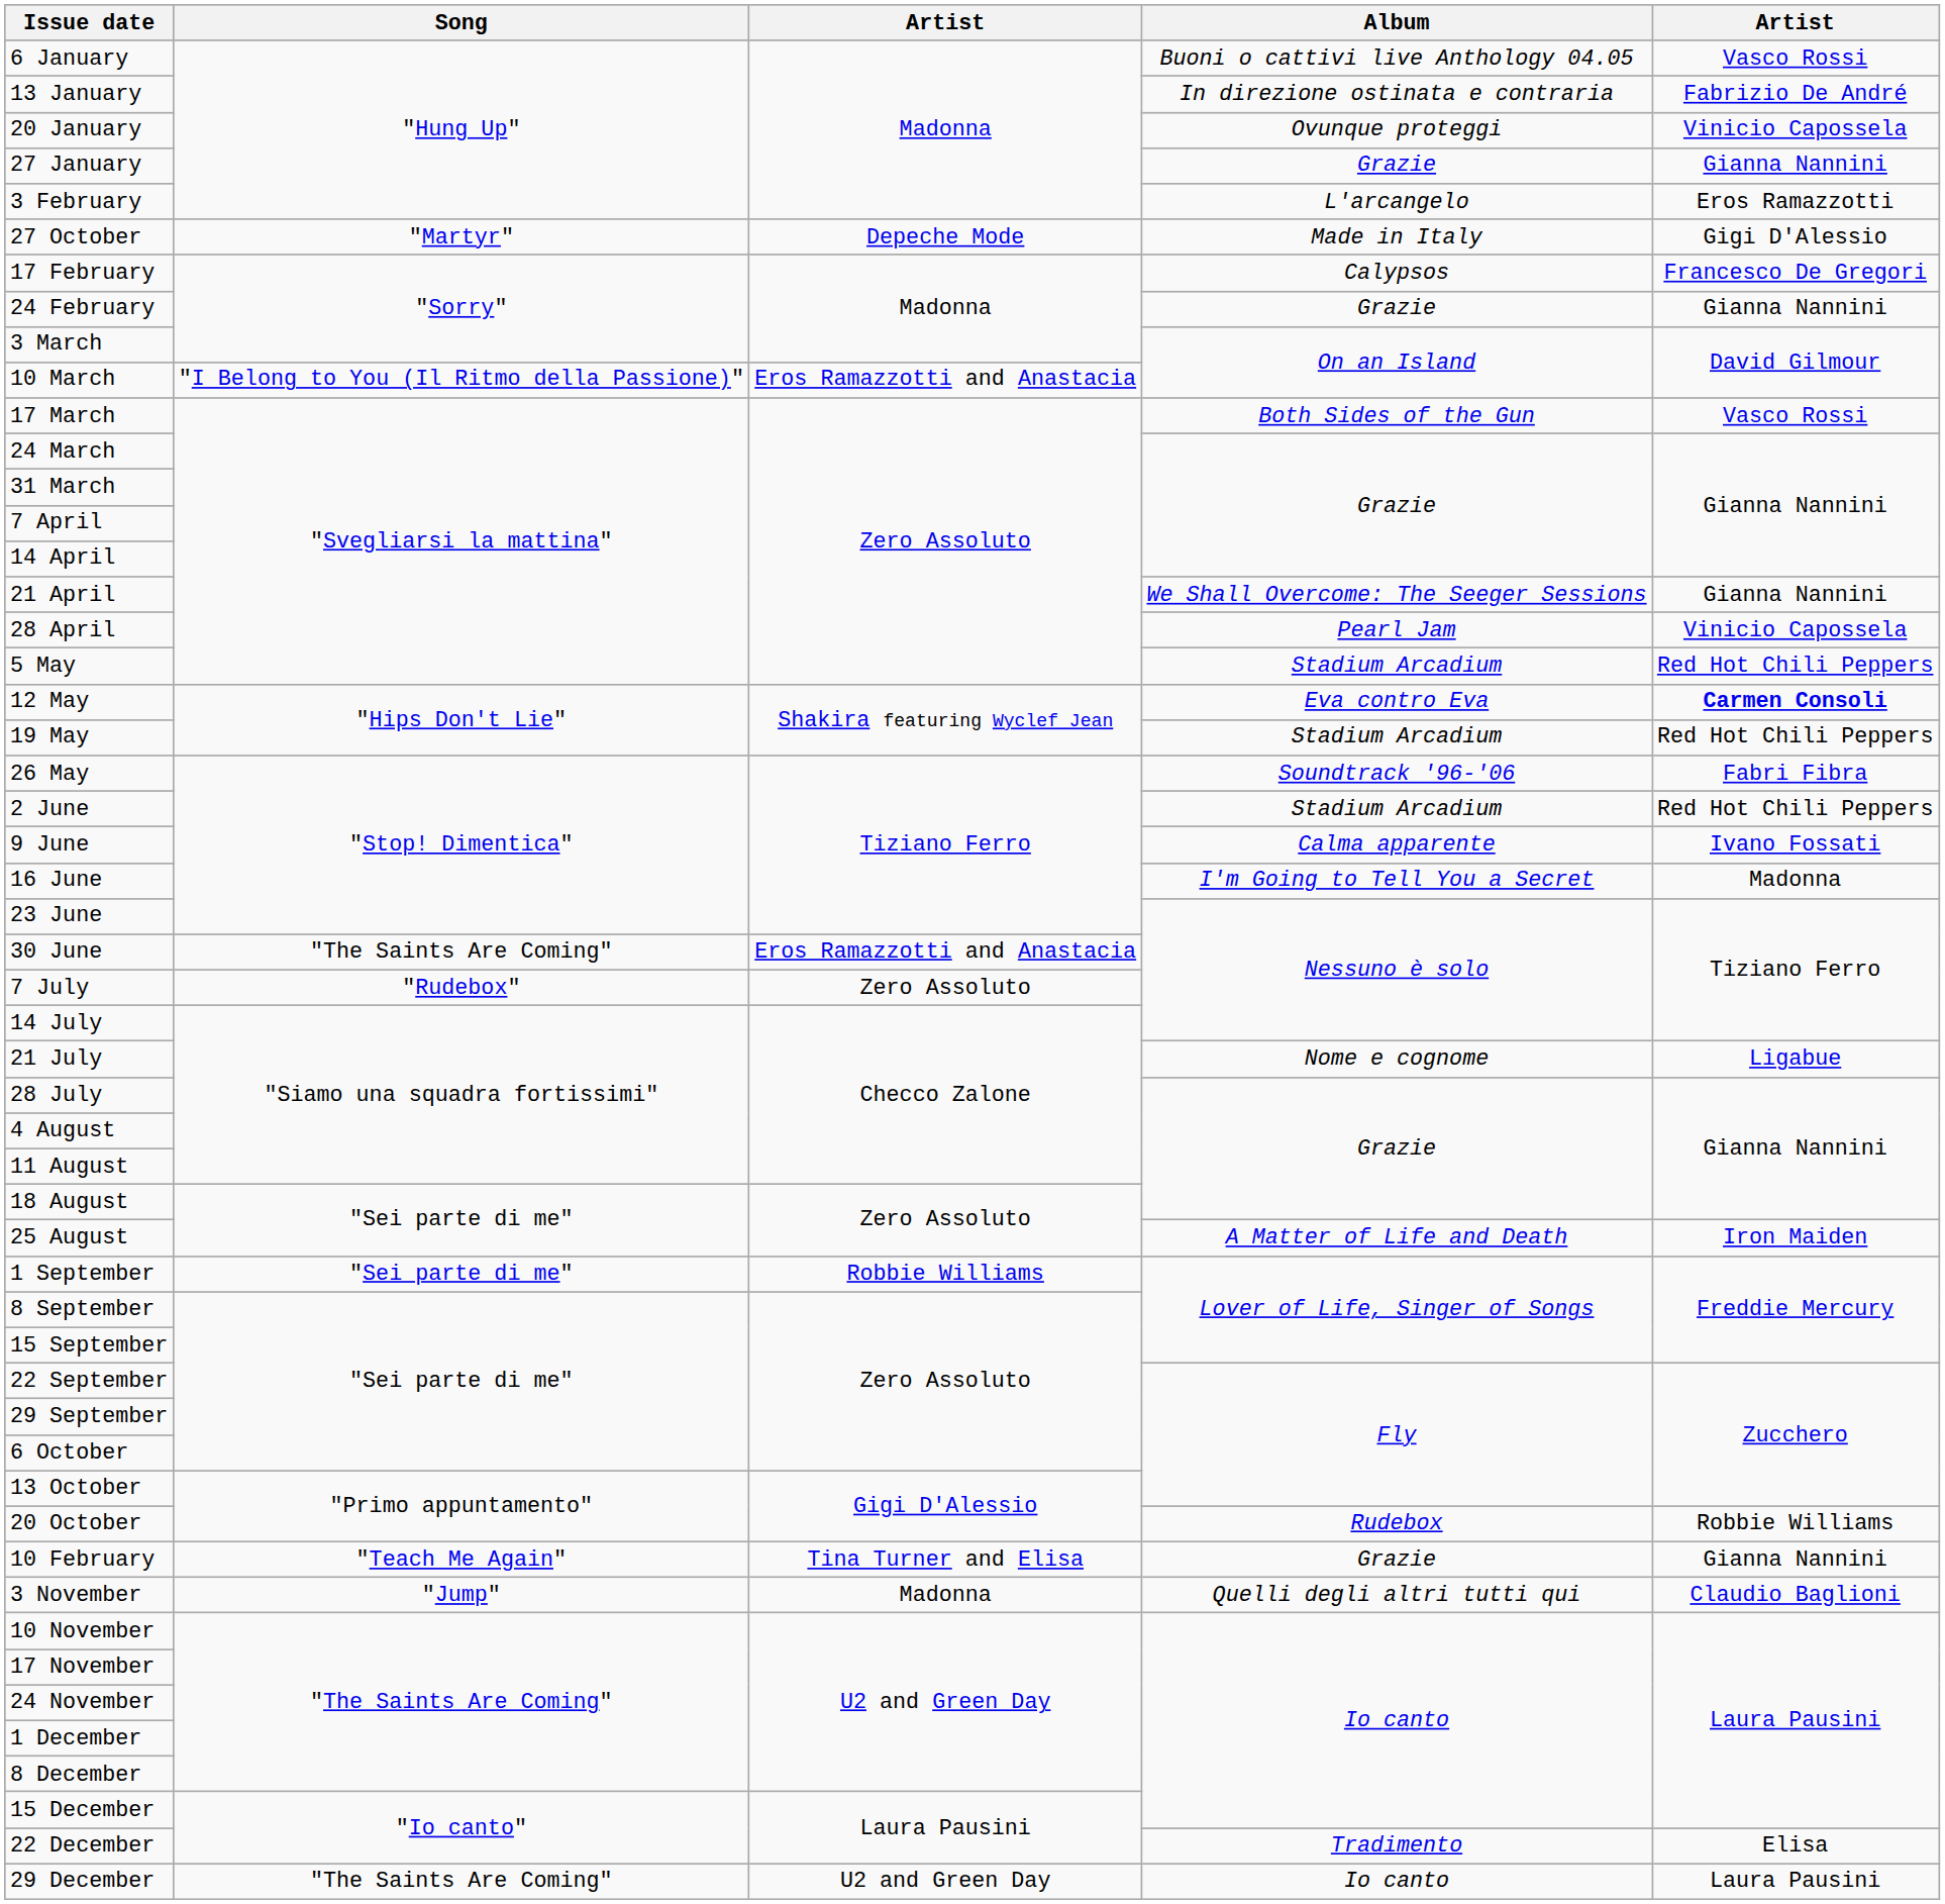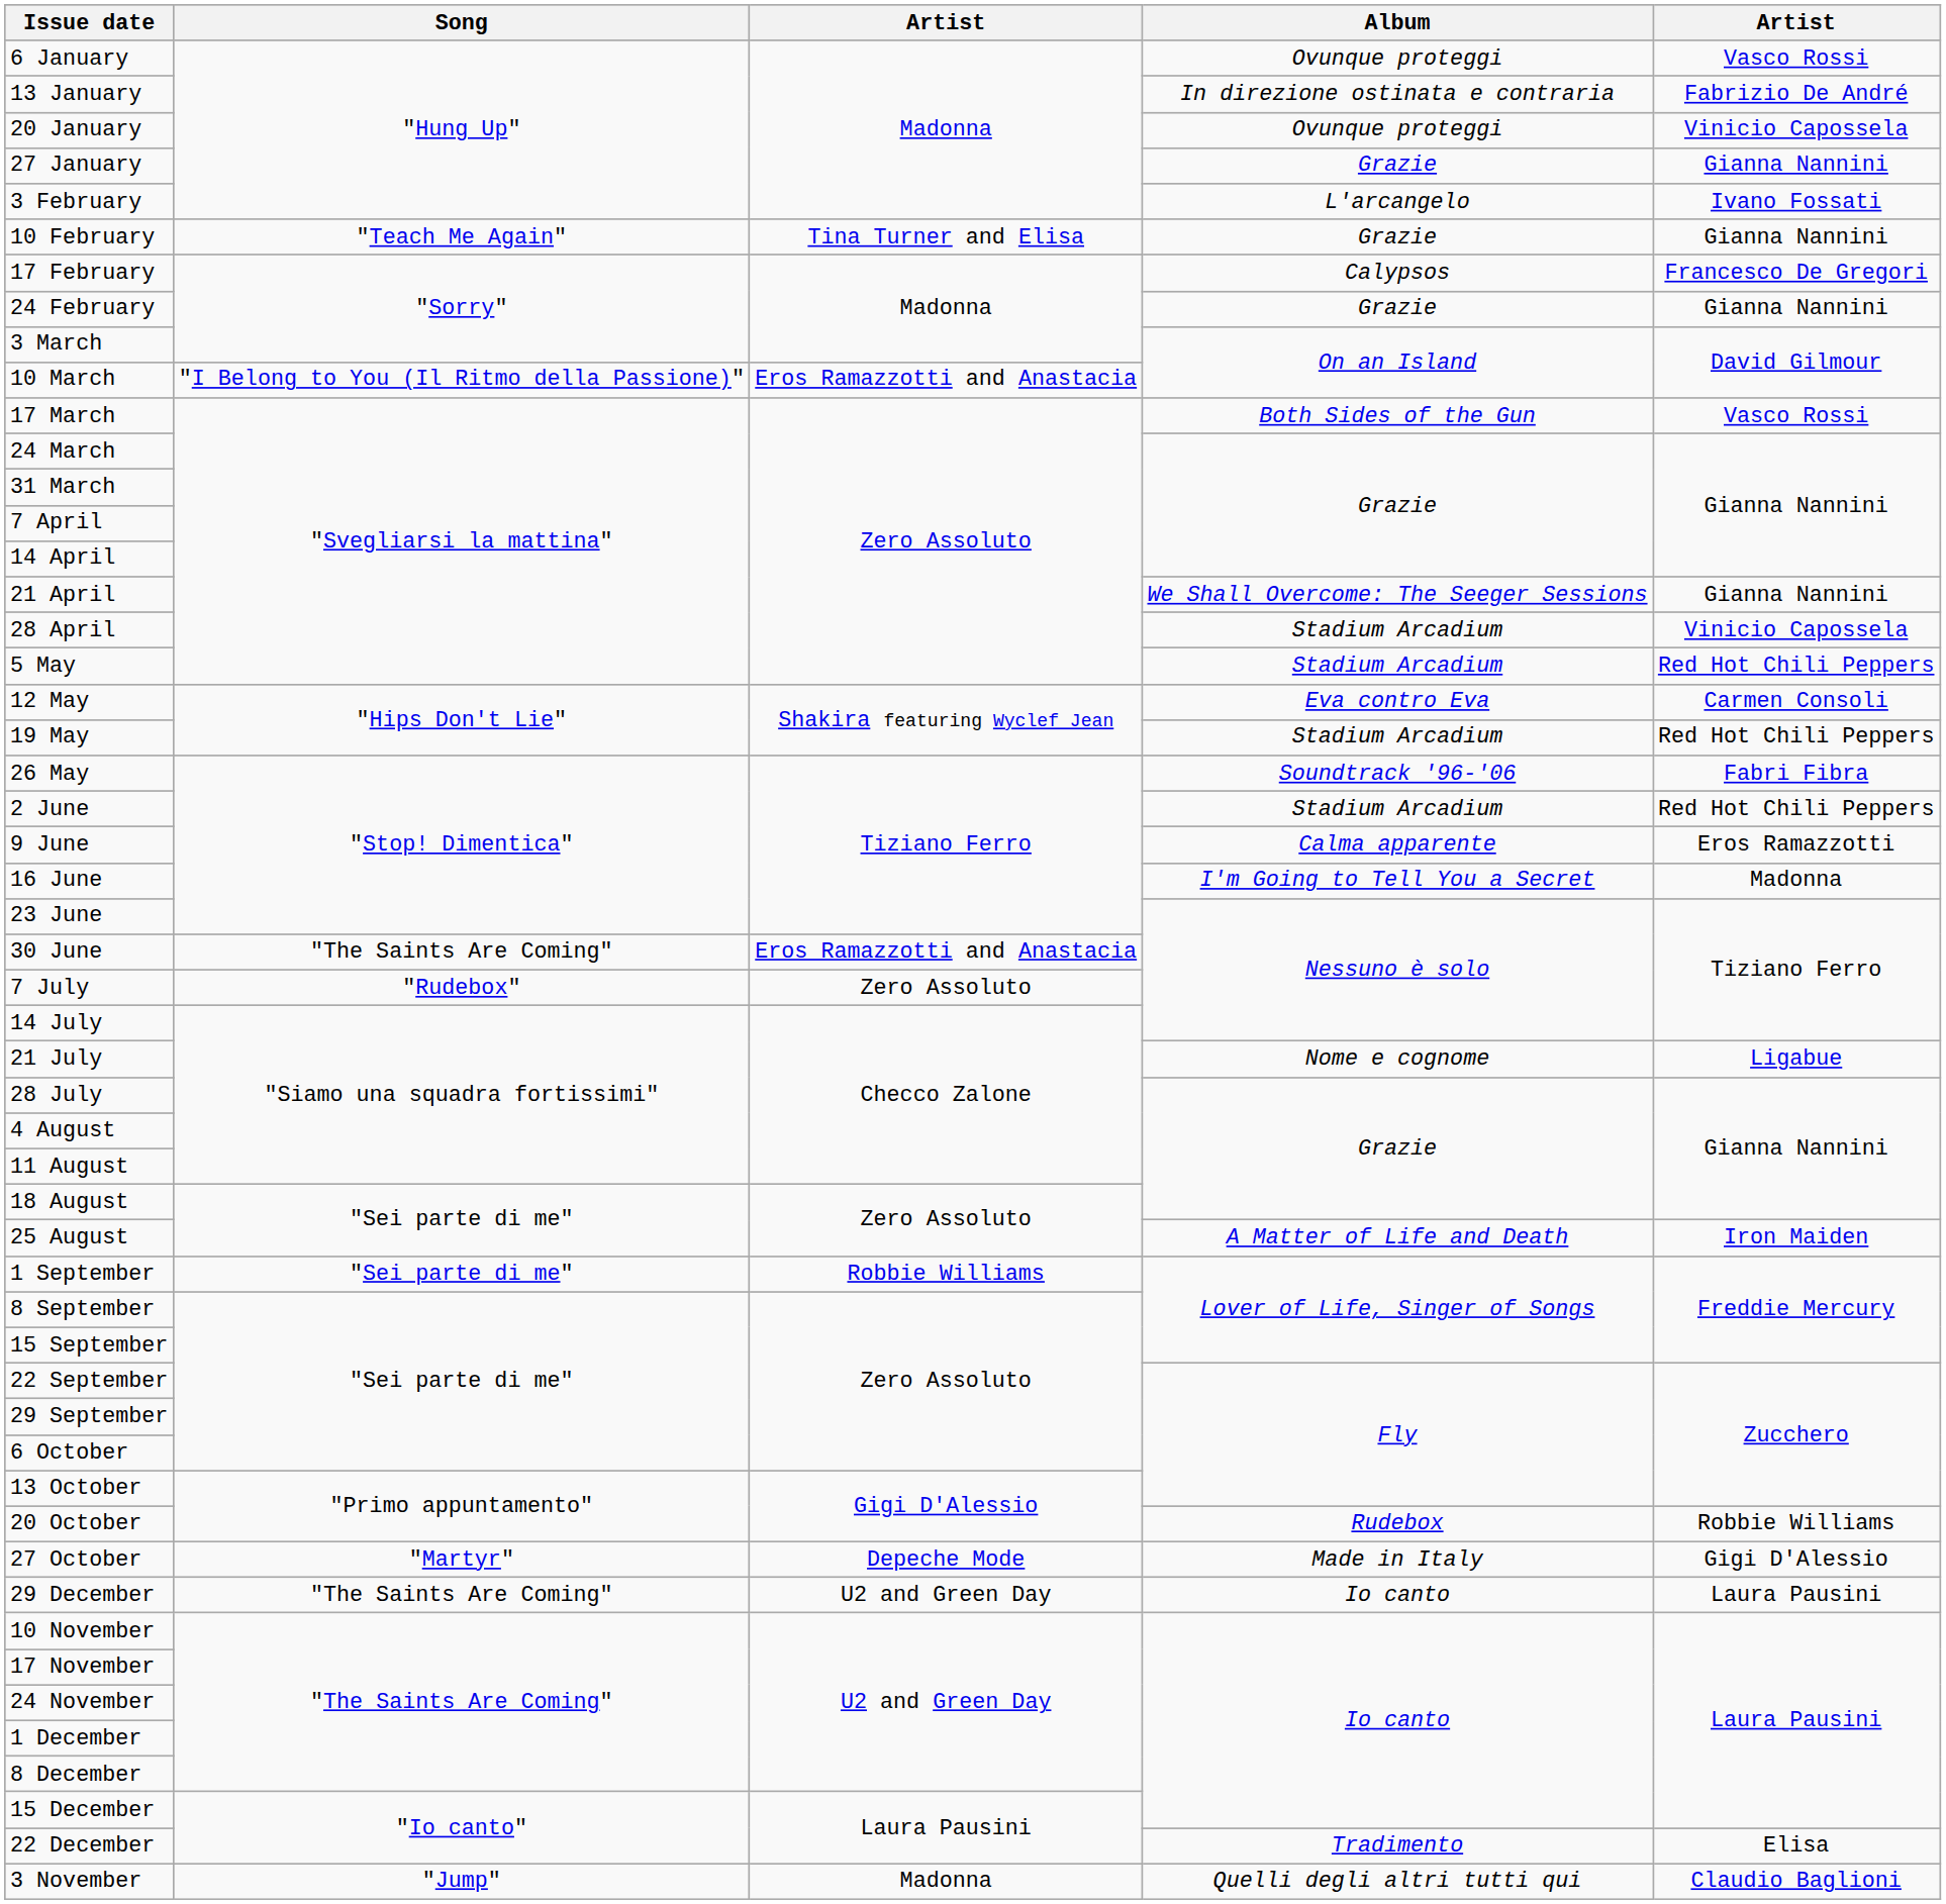 <table class="wikitable">
 <tr>
 <th align="center">Issue date</th>
 <th align="center">Song</th>
 <th align="center">Artist</th>
 <th align="center">Album</th>
 <th align="center">Artist</th>
 </tr>
 <tr>
 <td align="left">6 January</td>
 <td align="center" rowspan="5">"<a href='#'>Hung Up</a>"</td>
 <td align="center" rowspan="5"><a href='#'>Madonna</a></td>
-<td align="center"><em>Buoni o cattivi live Anthology 04.05</em></td>
+<td align="center"><em>Ovunque proteggi</em></td>
 <td align="center"><a href='#'>Vasco Rossi</a></td>
 </tr>
 <tr>
 <td align="left">13 January</td>
 <td align="center"><em>In direzione ostinata e contraria</em></td>
 <td align="center"><a href='#'>Fabrizio De André</a></td>
 </tr>
 <tr>
 <td align="left">20 January</td>
 <td align="center"><em>Ovunque proteggi</em></td>
 <td align="center"><a href='#'>Vinicio Capossela</a></td>
 </tr>
 <tr>
 <td align="left">27 January</td>
 <td align="center"><em><a href='#'>Grazie</a></em></td>
 <td align="center"><a href='#'>Gianna Nannini</a></td>
 </tr>
 <tr>
 <td align="left">3 February</td>
 <td align="center"><em>L'arcangelo</em></td>
-<td align="center">Eros Ramazzotti</td>
+<td align="center"><a href='#'>Ivano Fossati</a></td>
 </tr>
 <tr>
-<td align="left">27 October</td>
-<td align="center">"<a href='#'>Martyr</a>"</td>
-<td align="center"><a href='#'>Depeche Mode</a></td>
-<td align="center"><em>Made in Italy</em></td>
-<td align="center">Gigi D'Alessio</td>
+<td align="left">10 February</td>
+<td align="center">"<a href='#'>Teach Me Again</a>"</td>
+<td align="center"><a href='#'>Tina Turner</a> and <a href='#'>Elisa</a></td>
+<td align="center"><em>Grazie</em></td>
+<td align="center">Gianna Nannini</td>
 </tr>
 <tr>
 <td align="left">17 February</td>
 <td align="center" rowspan="3">"<a href='#'>Sorry</a>"</td>
 <td align="center" rowspan="3">Madonna</td>
 <td align="center"><em>Calypsos</em></td>
 <td align="center"><a href='#'>Francesco De Gregori</a></td>
 </tr>
 <tr>
 <td align="left">24 February</td>
 <td align="center"><em>Grazie</em></td>
 <td align="center">Gianna Nannini</td>
 </tr>
 <tr>
 <td align="left">3 March</td>
 <td align="center" rowspan="2"><em><a href='#'>On an Island</a></em></td>
 <td align="center" rowspan="2"><a href='#'>David Gilmour</a></td>
 </tr>
 <tr>
 <td align="left">10 March</td>
 <td align="center">"<a href='#'>I Belong to You (Il Ritmo della Passione)</a>"</td>
 <td align="center"><a href='#'>Eros Ramazzotti</a> and <a href='#'>Anastacia</a></td>
 </tr>
 <tr>
 <td align="left">17 March</td>
 <td align="center" rowspan="8">"<a href='#'>Svegliarsi la mattina</a>"</td>
 <td align="center" rowspan="8"><a href='#'>Zero Assoluto</a></td>
 <td align="center"><em><a href='#'>Both Sides of the Gun</a></em></td>
 <td align="center"><a href='#'>Vasco Rossi</a></td>
 </tr>
 <tr>
 <td align="left">24 March</td>
 <td align="center" rowspan="4"><em>Grazie</em></td>
 <td align="center" rowspan="4">Gianna Nannini</td>
 </tr>
 <tr>
 <td align="left">31 March</td>
 </tr>
 <tr>
 <td align="left">7 April</td>
 </tr>
 <tr>
 <td align="left">14 April</td>
 </tr>
 <tr>
 <td align="left">21 April</td>
 <td align="center"><em><a href='#'>We Shall Overcome: The Seeger Sessions</a></em></td>
 <td align="center">Gianna Nannini</td>
 </tr>
 <tr>
 <td align="left">28 April</td>
-<td align="center"><em><a href='#'>Pearl Jam</a></em></td>
+<td align="center"><em>Stadium Arcadium</em></td>
 <td align="center"><a href='#'>Vinicio Capossela</a></td>
 </tr>
 <tr>
 <td align="left">5 May</td>
 <td align="center"><em><a href='#'>Stadium Arcadium</a></em></td>
 <td align="center"><a href='#'>Red Hot Chili Peppers</a></td>
 </tr>
 <tr>
 <td align="left">12 May</td>
 <td align="center" rowspan="2">"<a href='#'>Hips Don't Lie</a>"</td>
 <td align="center" rowspan="2"><a href='#'>Shakira</a> <small> featuring <a href='#'>Wyclef Jean</a> </small></td>
 <td align="center"><em><a href='#'>Eva contro Eva</a></em></td>
-<td align="center"><strong><a href='#'>Carmen Consoli</a></strong></td>
+<td align="center"><a href='#'>Carmen Consoli</a></td>
 </tr>
 <tr>
 <td align="left">19 May</td>
 <td align="center"><em>Stadium Arcadium</em></td>
 <td align="center">Red Hot Chili Peppers</td>
 </tr>
 <tr>
 <td align="left">26 May</td>
 <td align="center" rowspan="5">"<a href='#'>Stop! Dimentica</a>"</td>
 <td align="center" rowspan="5"><a href='#'>Tiziano Ferro</a></td>
 <td align="center"><em><a href='#'>Soundtrack '96-'06</a></em></td>
 <td align="center"><a href='#'>Fabri Fibra</a></td>
 </tr>
 <tr>
 <td align="left">2 June</td>
 <td align="center"><em>Stadium Arcadium</em></td>
 <td align="center">Red Hot Chili Peppers</td>
 </tr>
 <tr>
 <td align="left">9 June</td>
 <td align="center"><em><a href='#'>Calma apparente</a></em></td>
-<td align="center"><a href='#'>Ivano Fossati</a></td>
+<td align="center">Eros Ramazzotti</td>
 </tr>
 <tr>
 <td align="left">16 June</td>
 <td align="center"><em><a href='#'>I'm Going to Tell You a Secret</a></em></td>
 <td align="center">Madonna</td>
 </tr>
 <tr>
 <td align="left">23 June</td>
 <td align="center" rowspan="4"><em><a href='#'>Nessuno è solo</a></em></td>
 <td align="center" rowspan="4">Tiziano Ferro</td>
 </tr>
 <tr>
 <td align="left">30 June</td>
 <td align="center">"The Saints Are Coming"</td>
 <td align="center"><a href='#'>Eros Ramazzotti</a> and <a href='#'>Anastacia</a></td>
 </tr>
 <tr>
 <td align="left">7 July</td>
 <td align="center">"<a href='#'>Rudebox</a>"</td>
 <td align="center">Zero Assoluto</td>
 </tr>
 <tr>
 <td align="left">14 July</td>
 <td align="center" rowspan="5">"Siamo una squadra fortissimi"</td>
 <td align="center" rowspan="5">Checco Zalone</td>
 </tr>
 <tr>
 <td align="left">21 July</td>
 <td align="center"><em>Nome e cognome</em></td>
 <td align="center"><a href='#'>Ligabue</a></td>
 </tr>
 <tr>
 <td align="left">28 July</td>
 <td align="center" rowspan="4"><em>Grazie</em></td>
 <td align="center" rowspan="4">Gianna Nannini</td>
 </tr>
 <tr>
 <td align="left">4 August</td>
 </tr>
 <tr>
 <td align="left">11 August</td>
 </tr>
 <tr>
 <td align="left">18 August</td>
 <td align="center" rowspan="2">"Sei parte di me"</td>
 <td align="center" rowspan="2">Zero Assoluto</td>
 </tr>
 <tr>
 <td align="left">25 August</td>
 <td align="center"><em><a href='#'>A Matter of Life and Death</a></em></td>
 <td align="center"><a href='#'>Iron Maiden</a></td>
 </tr>
 <tr>
 <td align="left">1 September</td>
 <td align="center">"<a href='#'>Sei parte di me</a>"</td>
 <td align="center"><a href='#'>Robbie Williams</a></td>
 <td align="center" rowspan="3"><em><a href='#'>Lover of Life, Singer of Songs</a></em></td>
 <td align="center" rowspan="3"><a href='#'>Freddie Mercury</a></td>
 </tr>
 <tr>
 <td align="left">8 September</td>
 <td align="center" rowspan="5">"Sei parte di me"</td>
 <td align="center" rowspan="5">Zero Assoluto</td>
 </tr>
 <tr>
 <td align="left">15 September</td>
 </tr>
 <tr>
 <td align="left">22 September</td>
 <td align="center" rowspan="4"><em><a href='#'>Fly</a></em></td>
 <td align="center" rowspan="4"><a href='#'>Zucchero</a></td>
 </tr>
 <tr>
 <td align="left">29 September</td>
 </tr>
 <tr>
 <td align="left">6 October</td>
 </tr>
 <tr>
 <td align="left">13 October</td>
 <td align="center" rowspan="2">"Primo appuntamento"</td>
 <td align="center" rowspan="2"><a href='#'>Gigi D'Alessio</a></td>
 </tr>
 <tr>
 <td align="left">20 October</td>
 <td align="center"><em><a href='#'>Rudebox</a></em></td>
 <td align="center">Robbie Williams</td>
 </tr>
 <tr>
-<td align="left">10 February</td>
-<td align="center">"<a href='#'>Teach Me Again</a>"</td>
-<td align="center"><a href='#'>Tina Turner</a> and <a href='#'>Elisa</a></td>
-<td align="center"><em>Grazie</em></td>
-<td align="center">Gianna Nannini</td>
+<td align="left">27 October</td>
+<td align="center">"<a href='#'>Martyr</a>"</td>
+<td align="center"><a href='#'>Depeche Mode</a></td>
+<td align="center"><em>Made in Italy</em></td>
+<td align="center">Gigi D'Alessio</td>
 </tr>
 <tr>
-<td align="left">3 November</td>
-<td align="center">"<a href='#'>Jump</a>"</td>
-<td align="center">Madonna</td>
-<td align="center"><em>Quelli degli altri tutti qui</em></td>
-<td align="center"><a href='#'>Claudio Baglioni</a></td>
+<td align="left">29 December</td>
+<td align="center">"The Saints Are Coming"</td>
+<td align="center">U2 and Green Day</td>
+<td align="center"><em>Io canto</em></td>
+<td align="center">Laura Pausini</td>
 </tr>
 <tr>
 <td align="left">10 November</td>
 <td align="center" rowspan="5">"<a href='#'>The Saints Are Coming</a>"</td>
 <td align="center" rowspan="5"><a href='#'>U2</a> and <a href='#'>Green Day</a></td>
 <td align="center" rowspan="6"><em><a href='#'>Io canto</a></em></td>
 <td align="center" rowspan="6"><a href='#'>Laura Pausini</a></td>
 </tr>
 <tr>
 <td align="left">17 November</td>
 </tr>
 <tr>
 <td align="left">24 November</td>
 </tr>
 <tr>
 <td align="left">1 December</td>
 </tr>
 <tr>
 <td align="left">8 December</td>
 </tr>
 <tr>
 <td align="left">15 December</td>
 <td align="center" rowspan="2">"<a href='#'>Io canto</a>"</td>
 <td align="center" rowspan="2">Laura Pausini</td>
 </tr>
 <tr>
 <td align="left">22 December</td>
 <td align="center"><em><a href='#'>Tradimento</a></em></td>
 <td align="center">Elisa</td>
 </tr>
 <tr>
-<td align="left">29 December</td>
-<td align="center">"The Saints Are Coming"</td>
-<td align="center">U2 and Green Day</td>
-<td align="center"><em>Io canto</em></td>
-<td align="center">Laura Pausini</td>
+<td align="left">3 November</td>
+<td align="center">"<a href='#'>Jump</a>"</td>
+<td align="center">Madonna</td>
+<td align="center"><em>Quelli degli altri tutti qui</em></td>
+<td align="center"><a href='#'>Claudio Baglioni</a></td>
 </tr>
 </table>
